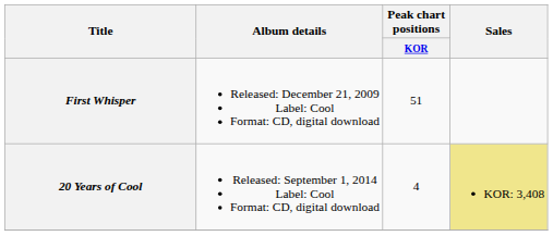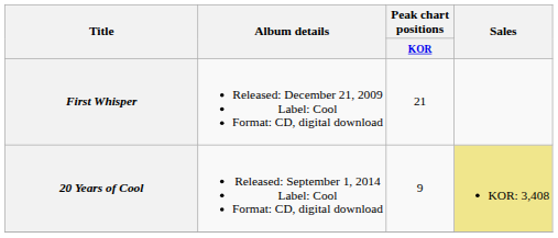 <table class="wikitable plainrowheaders" style="text-align:center;">
 <tr>
 <th scope="col" rowspan="2" style="width:15em;">Title</th>
 <th scope="col" rowspan="2">Album details</th>
 <th scope="col" colspan="1" style="width:5em;">Peak chart positions</th>
 <th scope="col" rowspan="2">Sales</th>
 </tr>
 <tr>
 <th><small><a href='#'>KOR</a></small><br></th>
 </tr>
 <tr>
 <th scope="row"><em>First Whisper</em></th>
 <td><br><ul><li>Released: December 21, 2009</li><li>Label: Cool</li><li>Format: CD, digital download</li></ul></td>
-<td>51</td>
+<td>21</td>
 <td></td>
 </tr>
 <tr>
 <th scope="row"><em>20 Years of Cool</em></th>
 <td><br><ul><li>Released: September 1, 2014</li><li>Label: Cool</li><li>Format: CD, digital download</li></ul></td>
-<td>4</td>
+<td>9</td>
 <td style="background: khaki;"><br><ul><li>KOR: 3,408</li></ul></td>
 </tr>
 <tr>
 </tr>
 </table>
